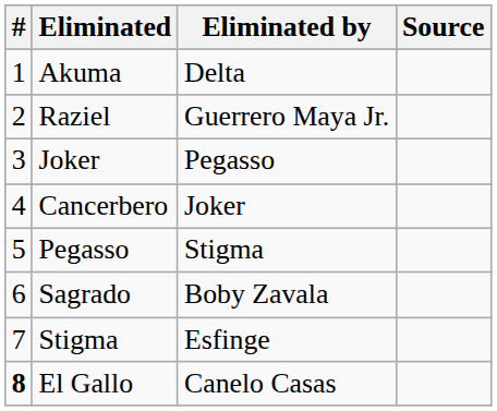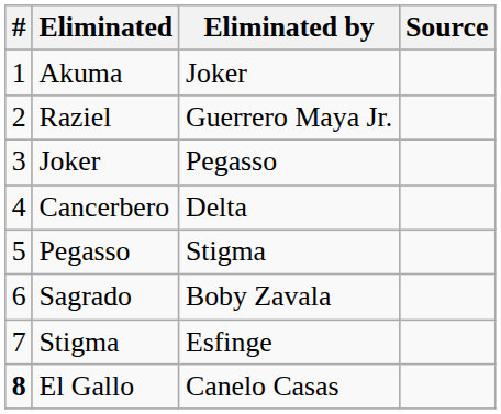 <table class="wikitable sortable">
 <tr>
 <th>#</th>
 <th>Eliminated</th>
 <th>Eliminated by</th>
 <th>Source</th>
 </tr>
 <tr>
 <td>1</td>
 <td>Akuma</td>
-<td>Delta</td>
+<td>Joker</td>
 <td></td>
 </tr>
 <tr>
 <td>2</td>
 <td>Raziel</td>
 <td>Guerrero Maya Jr.</td>
 <td></td>
 </tr>
 <tr>
 <td>3</td>
 <td>Joker</td>
 <td>Pegasso</td>
 <td></td>
 </tr>
 <tr>
 <td>4</td>
 <td>Cancerbero</td>
-<td>Joker</td>
+<td>Delta</td>
 <td></td>
 </tr>
 <tr>
 <td>5</td>
 <td>Pegasso</td>
 <td>Stigma</td>
 <td></td>
 </tr>
 <tr>
 <td>6</td>
 <td>Sagrado</td>
 <td>Boby Zavala</td>
 <td></td>
 </tr>
 <tr>
 <td>7</td>
 <td>Stigma</td>
 <td>Esfinge</td>
 <td></td>
 </tr>
 <tr>
 <td><strong>8</strong></td>
 <td>El Gallo</td>
 <td>Canelo Casas</td>
 <td></td>
 </tr>
 </table>
